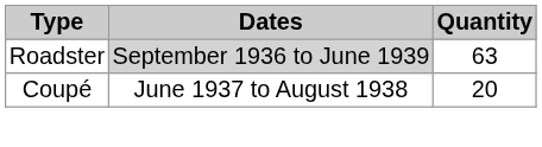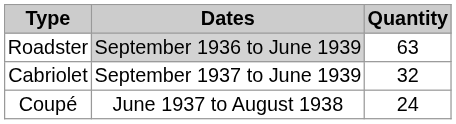 <table class="sortable" id="t2008" rules="all" cellpadding="2" cellspacing="0" style="text-align: center; border: 1px solid #999">
 <tr style="background:#CCCCCC;">
 <th>Type</th>
 <th>Dates</th>
 <th>Quantity</th>
 </tr>
 <tr>
 <td>Roadster</td>
 <td style="background: lightgrey;">September 1936 to June 1939</td>
 <td>63</td>
 </tr>
 <tr>
+<td>Cabriolet</td>
+<td>September 1937 to June 1939</td>
+<td>32</td>
+</tr>
+<tr>
 <td>Coupé</td>
 <td>June 1937 to August 1938</td>
-<td>20</td>
+<td>24</td>
 </tr>
 </table>
